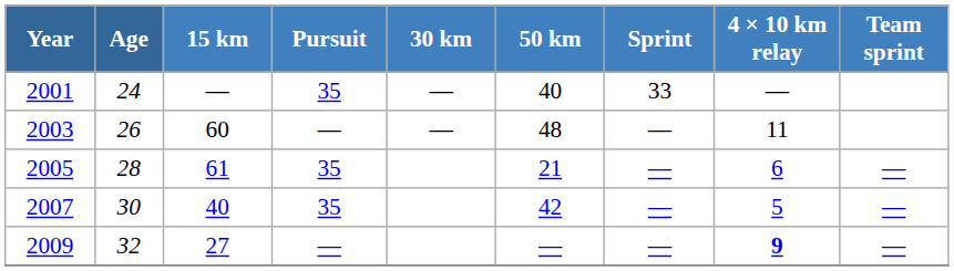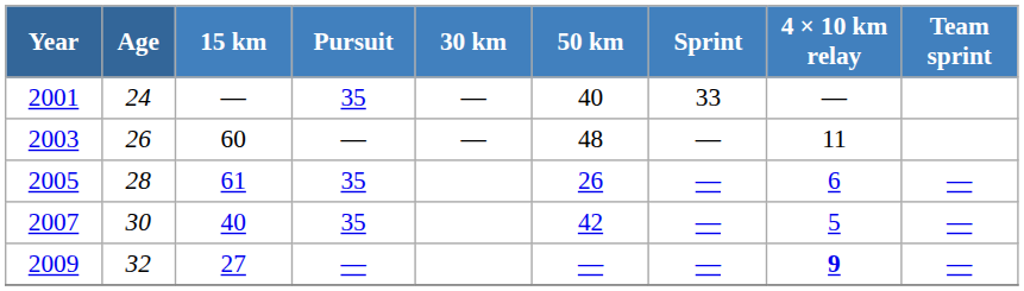 <table class="wikitable" style="font-size:95%; text-align:center; border:grey solid 1px; border-collapse:collapse; background:#ffffff;">
 <tr>
 <th style="background-color:#369; color:white; width:60px;"> Year </th>
 <th style="background-color:#369; color:white; width:40px;"> Age </th>
 <th style="background-color:#4180be; color:white; width:75px;"> 15 km </th>
 <th style="background-color:#4180be; color:white; width:75px;"> Pursuit </th>
 <th style="background-color:#4180be; color:white; width:75px;"> 30 km </th>
 <th style="background-color:#4180be; color:white; width:75px;"> 50 km </th>
 <th style="background-color:#4180be; color:white; width:75px;"> Sprint </th>
 <th style="background-color:#4180be; color:white; width:75px;"> 4 × 10 km <br> relay </th>
 <th style="background-color:#4180be; color:white; width:75px;"> Team <br> sprint </th>
 </tr>
 <tr>
 <td><a href='#'>2001</a></td>
 <td><em>24</em></td>
 <td>—</td>
 <td><a href='#'>35</a></td>
 <td>—</td>
 <td>40</td>
 <td>33</td>
 <td>—</td>
 <td></td>
 </tr>
 <tr>
 <td><a href='#'>2003</a></td>
 <td><em>26</em></td>
 <td>60</td>
 <td>—</td>
 <td>—</td>
 <td>48</td>
 <td>—</td>
 <td>11</td>
 <td></td>
 </tr>
 <tr>
 <td><a href='#'>2005</a></td>
 <td><em>28</em></td>
 <td><a href='#'>61</a></td>
 <td><a href='#'>35</a></td>
 <td></td>
-<td><a href='#'>21</a></td>
+<td><a href='#'>26</a></td>
 <td><a href='#'>—</a></td>
 <td><a href='#'>6</a></td>
 <td><a href='#'>—</a></td>
 </tr>
 <tr>
 <td><a href='#'>2007</a></td>
 <td><em>30</em></td>
 <td><a href='#'>40</a></td>
 <td><a href='#'>35</a></td>
 <td></td>
 <td><a href='#'>42</a></td>
 <td><a href='#'>—</a></td>
 <td><a href='#'>5</a></td>
 <td><a href='#'>—</a></td>
 </tr>
 <tr>
 <td><a href='#'>2009</a></td>
 <td><em>32</em></td>
 <td><a href='#'>27</a></td>
 <td><a href='#'>—</a></td>
 <td></td>
 <td><a href='#'>—</a></td>
 <td><a href='#'>—</a></td>
 <td><strong><a href='#'>9</a></strong></td>
 <td><a href='#'>—</a></td>
 </tr>
 <tr>
 </tr>
 </table>
